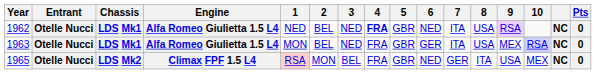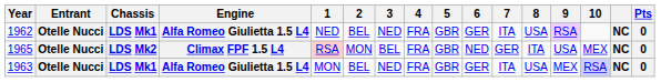 <table class="wikitable" style="text-align:center; font-size:90%">
 <tr>
 <th>Year</th>
 <th>Entrant</th>
 <th>Chassis</th>
 <th>Engine</th>
 <th>1</th>
 <th>2</th>
 <th>3</th>
 <th>4</th>
 <th>5</th>
 <th>6</th>
 <th>7</th>
 <th>8</th>
 <th>9</th>
 <th>10</th>
 <th></th>
 <th><a href='#'>Pts</a></th>
 </tr>
 <tr>
 <td><a href='#'>1962</a></td>
 <th>Otelle Nucci</th>
 <th><a href='#'>LDS</a> <a href='#'>Mk1</a></th>
 <th><a href='#'>Alfa Romeo</a> Giulietta 1.5 <a href='#'>L4</a></th>
 <td><a href='#'>NED</a></td>
 <td><a href='#'>BEL</a></td>
 <td><a href='#'>NED</a></td>
-<td><strong><a href='#'>FRA</a></strong></td>
+<td><a href='#'>FRA</a></td>
 <td><a href='#'>GBR</a></td>
-<td><a href='#'>NED</a></td>
+<td><a href='#'>GER</a></td>
 <td><a href='#'>ITA</a></td>
 <td><a href='#'>USA</a></td>
 <td style="background:#EFCFFF;"><a href='#'>RSA</a><br></td>
 <td></td>
+<th>NC</th>
+<th>0</th>
+</tr>
+<tr>
+<td><a href='#'>1965</a></td>
+<th>Otelle Nucci</th>
+<th><a href='#'>LDS</a> <a href='#'>Mk2</a></th>
+<th><a href='#'>Climax</a> <a href='#'>FPF</a> 1.5 <a href='#'>L4</a></th>
+<td style="background:#FFCFCF;"><a href='#'>RSA</a><br></td>
+<td><a href='#'>MON</a></td>
+<td><a href='#'>BEL</a></td>
+<td><a href='#'>FRA</a></td>
+<td><a href='#'>GBR</a></td>
+<td><a href='#'>NED</a></td>
+<td><a href='#'>GER</a></td>
+<td><a href='#'>ITA</a></td>
+<td><a href='#'>USA</a></td>
+<td><a href='#'>MEX</a></td>
 <th>NC</th>
 <th>0</th>
 </tr>
 <tr>
 <td><a href='#'>1963</a></td>
 <th>Otelle Nucci</th>
 <th><a href='#'>LDS</a> <a href='#'>Mk1</a></th>
 <th><a href='#'>Alfa Romeo</a> Giulietta 1.5 <a href='#'>L4</a></th>
 <td><a href='#'>MON</a></td>
 <td><a href='#'>BEL</a></td>
 <td><a href='#'>NED</a></td>
 <td><a href='#'>FRA</a></td>
 <td><a href='#'>GBR</a></td>
 <td><a href='#'>GER</a></td>
 <td><a href='#'>ITA</a></td>
 <td><a href='#'>USA</a></td>
 <td><a href='#'>MEX</a></td>
 <td style="background:#CFCFFF;"><a href='#'>RSA</a><br></td>
 <th>NC</th>
 <th>0</th>
 </tr>
-<tr>
-<td><a href='#'>1965</a></td>
-<th>Otelle Nucci</th>
-<th><a href='#'>LDS</a> <a href='#'>Mk2</a></th>
-<th><a href='#'>Climax</a> <a href='#'>FPF</a> 1.5 <a href='#'>L4</a></th>
-<td style="background:#FFCFCF;"><a href='#'>RSA</a><br></td>
-<td><a href='#'>MON</a></td>
-<td><a href='#'>BEL</a></td>
-<td><a href='#'>FRA</a></td>
-<td><a href='#'>GBR</a></td>
-<td><a href='#'>NED</a></td>
-<td><a href='#'>GER</a></td>
-<td><a href='#'>ITA</a></td>
-<td><a href='#'>USA</a></td>
-<td><a href='#'>MEX</a></td>
-<th>NC</th>
-<th>0</th>
-</tr>
 </table>
